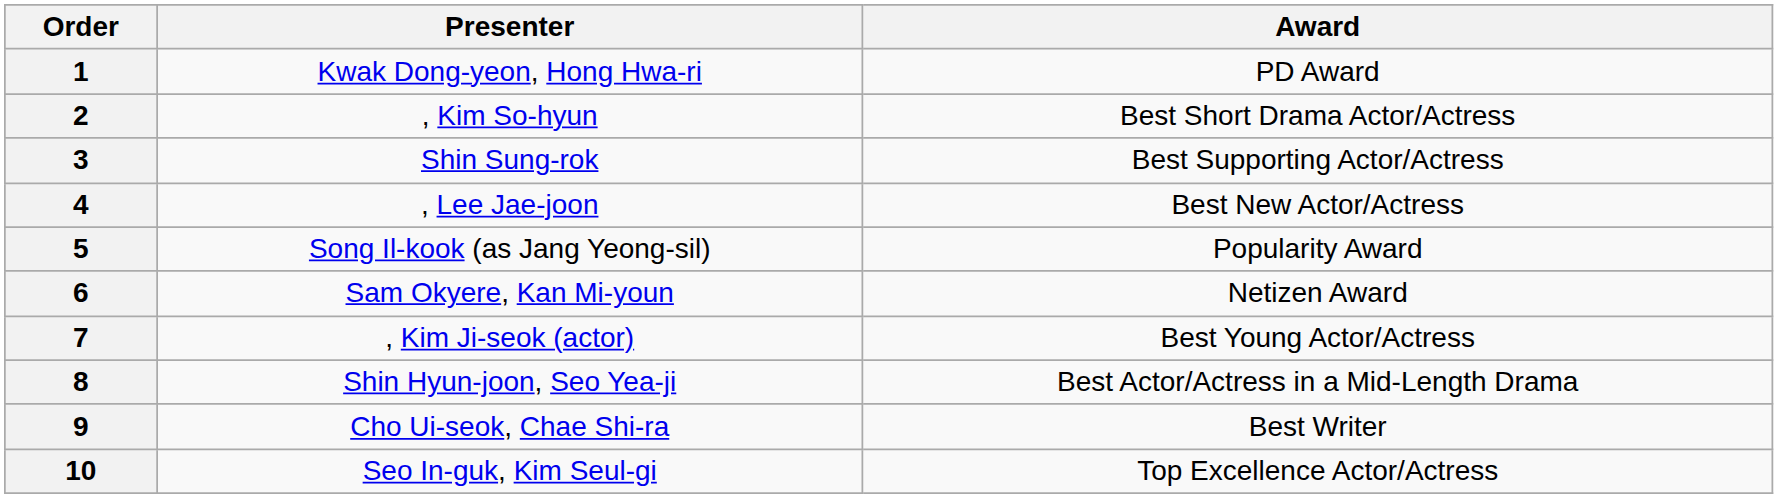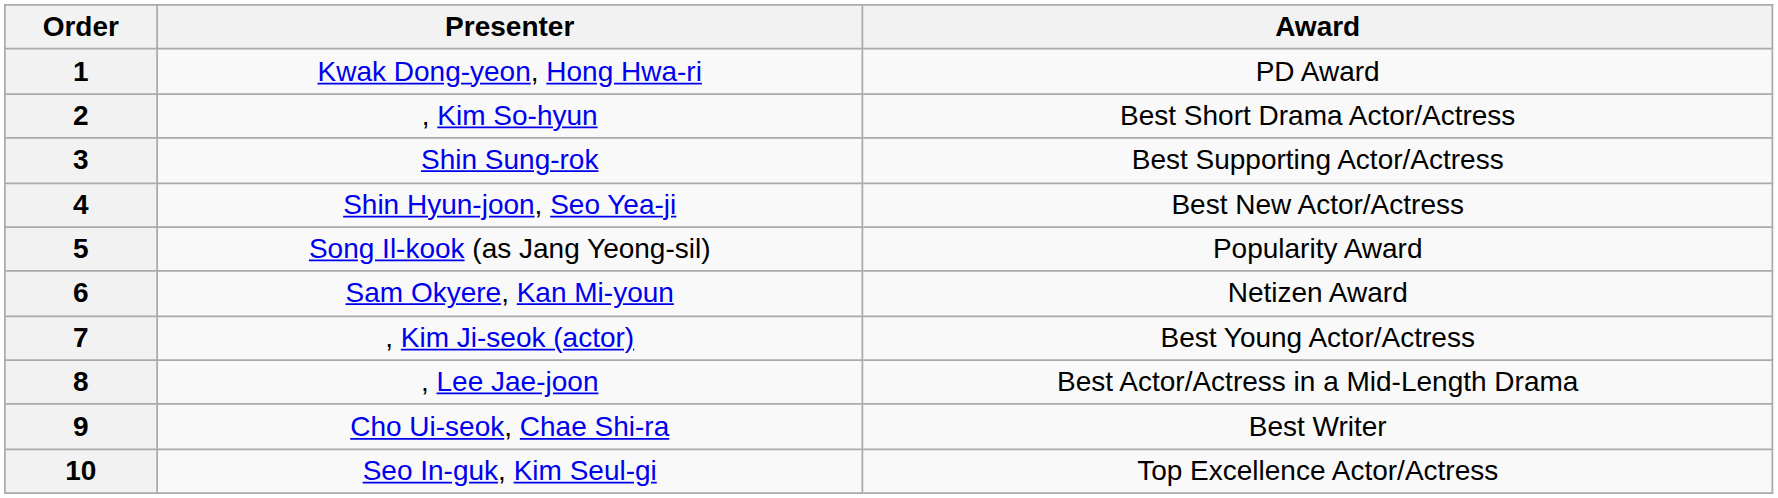 <table class="wikitable" style="text-align:center; width:80%;">
 <tr>
 <th>Order</th>
 <th>Presenter</th>
 <th>Award</th>
 </tr>
 <tr>
 <th>1</th>
 <td><a href='#'>Kwak Dong-yeon</a>, <a href='#'>Hong Hwa-ri</a></td>
 <td>PD Award</td>
 </tr>
 <tr>
 <th>2</th>
 <td>, <a href='#'>Kim So-hyun</a></td>
 <td>Best Short Drama Actor/Actress</td>
 </tr>
 <tr>
 <th>3</th>
 <td><a href='#'>Shin Sung-rok</a></td>
 <td>Best Supporting Actor/Actress</td>
 </tr>
 <tr>
 <th>4</th>
-<td>, <a href='#'>Lee Jae-joon</a></td>
+<td><a href='#'>Shin Hyun-joon</a>, <a href='#'>Seo Yea-ji</a></td>
 <td>Best New Actor/Actress</td>
 </tr>
 <tr>
 <th>5</th>
 <td><a href='#'>Song Il-kook</a> (as Jang Yeong-sil)</td>
 <td>Popularity Award</td>
 </tr>
 <tr>
 <th>6</th>
 <td><a href='#'>Sam Okyere</a>, <a href='#'>Kan Mi-youn</a></td>
 <td>Netizen Award</td>
 </tr>
 <tr>
 <th>7</th>
 <td>, <a href='#'>Kim Ji-seok (actor)</a></td>
 <td>Best Young Actor/Actress</td>
 </tr>
 <tr>
 <th>8</th>
-<td><a href='#'>Shin Hyun-joon</a>, <a href='#'>Seo Yea-ji</a></td>
+<td>, <a href='#'>Lee Jae-joon</a></td>
 <td>Best Actor/Actress in a Mid-Length Drama</td>
 </tr>
 <tr>
 <th>9</th>
 <td><a href='#'>Cho Ui-seok</a>, <a href='#'>Chae Shi-ra</a></td>
 <td>Best Writer</td>
 </tr>
 <tr>
 <th>10</th>
 <td><a href='#'>Seo In-guk</a>, <a href='#'>Kim Seul-gi</a></td>
 <td>Top Excellence Actor/Actress</td>
 </tr>
 </table>
